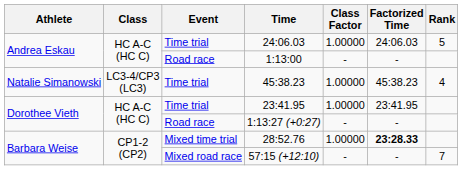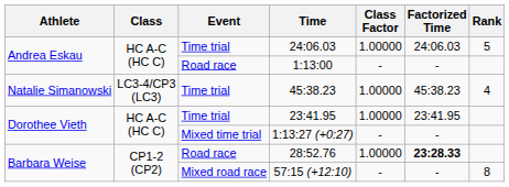 <table class=wikitable style="font-size:90%">
 <tr>
 <th>Athlete</th>
 <th>Class</th>
 <th>Event</th>
 <th>Time</th>
 <th>Class<br>Factor</th>
 <th>Factorized<br>Time</th>
 <th>Rank</th>
 </tr>
 <tr>
 <td rowspan="2"><a href='#'>Andrea Eskau</a></td>
 <td rowspan="2" style="text-align:center;">HC A-C<br>(HC C)</td>
 <td><a href='#'>Time trial</a></td>
 <td style="text-align:center;">24:06.03</td>
 <td style="text-align:center;">1.00000</td>
 <td style="text-align:center;">24:06.03</td>
 <td style="text-align:center;">5</td>
 </tr>
 <tr>
 <td><a href='#'>Road race</a></td>
 <td style="text-align:center;">1:13:00</td>
 <td style="text-align:center;">-</td>
 <td style="text-align:center;">-</td>
 <td style="text-align:center;"></td>
 </tr>
 <tr>
 <td><a href='#'>Natalie Simanowski</a></td>
 <td align=center>LC3-4/CP3<br>(LC3)</td>
 <td><a href='#'>Time trial</a></td>
 <td style="text-align:center;">45:38.23</td>
 <td style="text-align:center;">1.00000</td>
 <td style="text-align:center;">45:38.23</td>
 <td style="text-align:center;">4</td>
 </tr>
 <tr>
 <td rowspan="2"><a href='#'>Dorothee Vieth</a></td>
 <td rowspan="2" style="text-align:center;">HC A-C<br>(HC C)</td>
 <td><a href='#'>Time trial</a></td>
 <td style="text-align:center;">23:41.95</td>
 <td style="text-align:center;">1.00000</td>
 <td style="text-align:center;">23:41.95</td>
 <td style="text-align:center;"></td>
 </tr>
 <tr>
-<td><a href='#'>Road race</a></td>
+<td><a href='#'>Mixed time trial</a></td>
 <td style="text-align:center;">1:13:27 <em>(+0:27)</em></td>
 <td style="text-align:center;">-</td>
 <td style="text-align:center;">-</td>
 <td style="text-align:center;"></td>
 </tr>
 <tr>
 <td rowspan="2"><a href='#'>Barbara Weise</a></td>
 <td rowspan="2" style="text-align:center;">CP1-2<br>(CP2)</td>
-<td><a href='#'>Mixed time trial</a></td>
+<td><a href='#'>Road race</a></td>
 <td style="text-align:center;">28:52.76</td>
 <td style="text-align:center;">1.00000</td>
 <td style="text-align:center;"><strong>23:28.33</strong></td>
 <td style="text-align:center;"></td>
 </tr>
 <tr>
 <td><a href='#'>Mixed road race</a></td>
 <td style="text-align:center;">57:15 <em>(+12:10)</em></td>
 <td style="text-align:center;">-</td>
 <td style="text-align:center;">-</td>
-<td style="text-align:center;">7</td>
+<td style="text-align:center;">8</td>
 </tr>
 </table>
